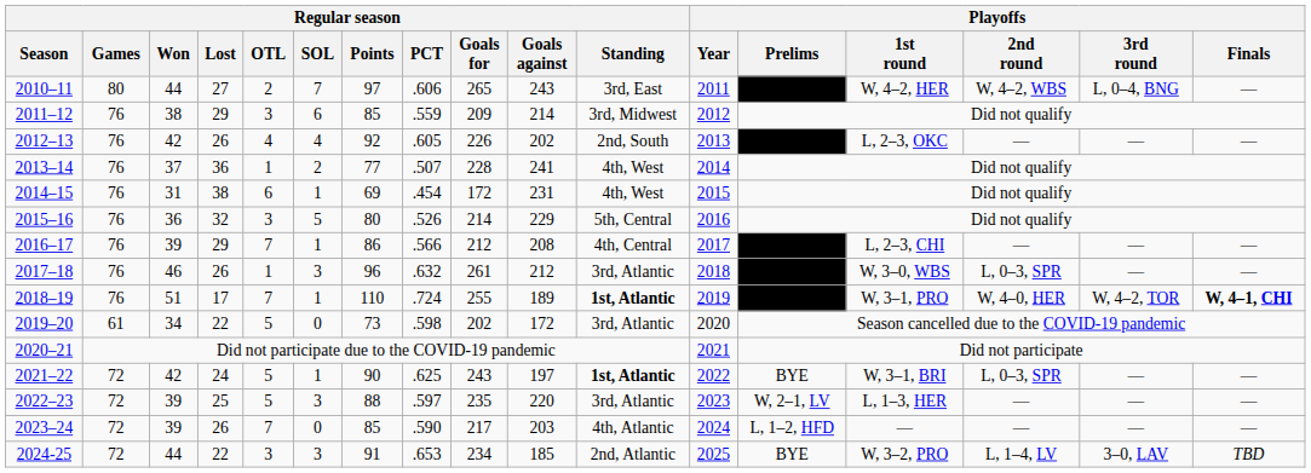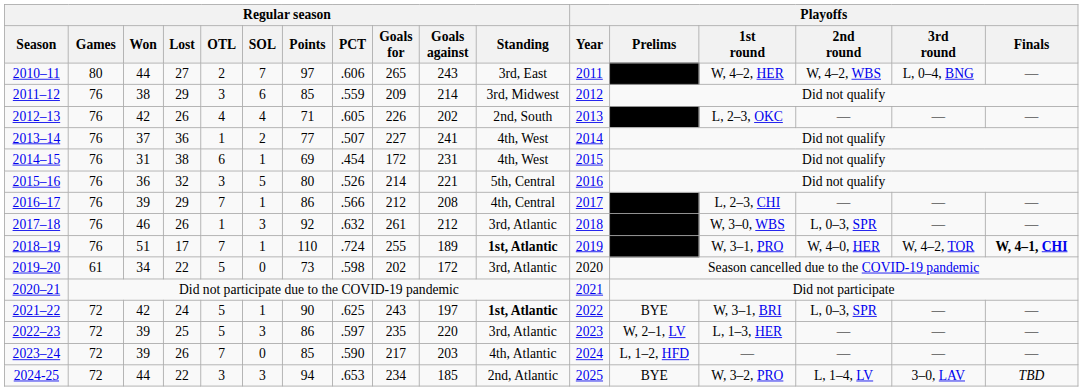 <table class="wikitable" style="width:100%; text-align:center; font-size:100%">
 <tr>
 <th colspan=11>Regular season</th>
 <th colspan=6>Playoffs</th>
 </tr>
 <tr>
 <th>Season</th>
 <th>Games</th>
 <th>Won</th>
 <th>Lost</th>
 <th>OTL</th>
 <th>SOL</th>
 <th>Points</th>
 <th>PCT</th>
 <th>Goals<br>for</th>
 <th>Goals<br>against</th>
 <th>Standing</th>
 <th>Year</th>
 <th>Prelims</th>
 <th>1st<br>round</th>
 <th>2nd<br>round</th>
 <th>3rd<br>round</th>
 <th>Finals</th>
 </tr>
 <tr>
 <td><a href='#'>2010–11</a></td>
 <td>80</td>
 <td>44</td>
 <td>27</td>
 <td>2</td>
 <td>7</td>
 <td>97</td>
 <td>.606</td>
 <td>265</td>
 <td>243</td>
 <td>3rd, East</td>
 <td><a href='#'>2011</a></td>
 <td bgcolor=#000000>—</td>
 <td>W, 4–2, <a href='#'>HER</a></td>
 <td>W, 4–2, <a href='#'>WBS</a></td>
 <td>L, 0–4, <a href='#'>BNG</a></td>
 <td>—</td>
 </tr>
 <tr>
 <td><a href='#'>2011–12</a></td>
 <td>76</td>
 <td>38</td>
 <td>29</td>
 <td>3</td>
 <td>6</td>
 <td>85</td>
 <td>.559</td>
 <td>209</td>
 <td>214</td>
 <td>3rd, Midwest</td>
 <td><a href='#'>2012</a></td>
 <td colspan="5">Did not qualify</td>
 </tr>
 <tr>
 <td><a href='#'>2012–13</a></td>
 <td>76</td>
 <td>42</td>
 <td>26</td>
 <td>4</td>
 <td>4</td>
-<td>92</td>
+<td>71</td>
 <td>.605</td>
 <td>226</td>
 <td>202</td>
 <td>2nd, South</td>
 <td><a href='#'>2013</a></td>
 <td bgcolor=#000000>—</td>
 <td>L, 2–3, <a href='#'>OKC</a></td>
 <td>—</td>
 <td>—</td>
 <td>—</td>
 </tr>
 <tr>
 <td><a href='#'>2013–14</a></td>
 <td>76</td>
 <td>37</td>
 <td>36</td>
 <td>1</td>
 <td>2</td>
 <td>77</td>
 <td>.507</td>
-<td>228</td>
+<td>227</td>
 <td>241</td>
 <td>4th, West</td>
 <td><a href='#'>2014</a></td>
 <td colspan="5">Did not qualify</td>
 </tr>
 <tr>
 <td><a href='#'>2014–15</a></td>
 <td>76</td>
 <td>31</td>
 <td>38</td>
 <td>6</td>
 <td>1</td>
 <td>69</td>
 <td>.454</td>
 <td>172</td>
 <td>231</td>
 <td>4th, West</td>
 <td><a href='#'>2015</a></td>
 <td colspan="5">Did not qualify</td>
 </tr>
 <tr>
 <td><a href='#'>2015–16</a></td>
 <td>76</td>
 <td>36</td>
 <td>32</td>
 <td>3</td>
 <td>5</td>
 <td>80</td>
 <td>.526</td>
 <td>214</td>
-<td>229</td>
+<td>221</td>
 <td>5th, Central</td>
 <td><a href='#'>2016</a></td>
 <td colspan="5">Did not qualify</td>
 </tr>
 <tr>
 <td><a href='#'>2016–17</a></td>
 <td>76</td>
 <td>39</td>
 <td>29</td>
 <td>7</td>
 <td>1</td>
 <td>86</td>
 <td>.566</td>
 <td>212</td>
 <td>208</td>
 <td>4th, Central</td>
 <td><a href='#'>2017</a></td>
 <td bgcolor=#000000>—</td>
 <td>L, 2–3, <a href='#'>CHI</a></td>
 <td>—</td>
 <td>—</td>
 <td>—</td>
 </tr>
 <tr>
 <td><a href='#'>2017–18</a></td>
 <td>76</td>
 <td>46</td>
 <td>26</td>
 <td>1</td>
 <td>3</td>
-<td>96</td>
+<td>92</td>
 <td>.632</td>
 <td>261</td>
 <td>212</td>
 <td>3rd, Atlantic</td>
 <td><a href='#'>2018</a></td>
 <td bgcolor=#000000>—</td>
 <td>W, 3–0, <a href='#'>WBS</a></td>
 <td>L, 0–3, <a href='#'>SPR</a></td>
 <td>—</td>
 <td>—</td>
 </tr>
 <tr>
 <td><a href='#'>2018–19</a></td>
 <td>76</td>
 <td>51</td>
 <td>17</td>
 <td>7</td>
 <td>1</td>
 <td>110</td>
 <td>.724</td>
 <td>255</td>
 <td>189</td>
 <td><strong>1st, Atlantic</strong></td>
 <td><a href='#'>2019</a></td>
 <td bgcolor=#000000>—</td>
 <td>W, 3–1, <a href='#'>PRO</a></td>
 <td>W, 4–0, <a href='#'>HER</a></td>
 <td>W, 4–2, <a href='#'>TOR</a></td>
 <td><strong>W, 4–1, <a href='#'>CHI</a></strong></td>
 </tr>
 <tr>
 <td><a href='#'>2019–20</a></td>
 <td>61</td>
 <td>34</td>
 <td>22</td>
 <td>5</td>
 <td>0</td>
 <td>73</td>
 <td>.598</td>
 <td>202</td>
 <td>172</td>
 <td>3rd, Atlantic</td>
 <td>2020</td>
 <td colspan="5">Season cancelled due to the <a href='#'>COVID-19 pandemic</a></td>
 </tr>
 <tr>
 <td><a href='#'>2020–21</a></td>
 <td colspan="10">Did not participate due to the COVID-19 pandemic</td>
 <td><a href='#'>2021</a></td>
 <td colspan="5">Did not participate</td>
 </tr>
 <tr>
 <td><a href='#'>2021–22</a></td>
 <td>72</td>
 <td>42</td>
 <td>24</td>
 <td>5</td>
 <td>1</td>
 <td>90</td>
 <td>.625</td>
 <td>243</td>
 <td>197</td>
 <td><strong>1st, Atlantic</strong></td>
 <td><a href='#'>2022</a></td>
 <td>BYE</td>
 <td>W, 3–1, <a href='#'>BRI</a></td>
 <td>L, 0–3, <a href='#'>SPR</a></td>
 <td>—</td>
 <td>—</td>
 </tr>
 <tr>
 <td><a href='#'>2022–23</a></td>
 <td>72</td>
 <td>39</td>
 <td>25</td>
 <td>5</td>
 <td>3</td>
-<td>88</td>
+<td>86</td>
 <td>.597</td>
 <td>235</td>
 <td>220</td>
 <td>3rd, Atlantic</td>
 <td><a href='#'>2023</a></td>
 <td>W, 2–1, <a href='#'>LV</a></td>
 <td>L, 1–3, <a href='#'>HER</a></td>
 <td>—</td>
 <td>—</td>
 <td>—</td>
 </tr>
 <tr>
 <td><a href='#'>2023–24</a></td>
 <td>72</td>
 <td>39</td>
 <td>26</td>
 <td>7</td>
 <td>0</td>
 <td>85</td>
 <td>.590</td>
 <td>217</td>
 <td>203</td>
 <td>4th, Atlantic</td>
 <td><a href='#'>2024</a></td>
 <td>L, 1–2, <a href='#'>HFD</a></td>
 <td>—</td>
 <td>—</td>
 <td>—</td>
 <td>—</td>
 </tr>
 <tr>
 <td><a href='#'>2024-25</a></td>
 <td>72</td>
 <td>44</td>
 <td>22</td>
 <td>3</td>
 <td>3</td>
-<td>91</td>
+<td>94</td>
 <td>.653</td>
 <td>234</td>
 <td>185</td>
 <td>2nd, Atlantic</td>
 <td><a href='#'>2025</a></td>
 <td>BYE</td>
 <td>W, 3–2, <a href='#'>PRO</a></td>
 <td>L, 1–4, <a href='#'>LV</a></td>
 <td>3–0, <a href='#'>LAV</a></td>
 <td><em>TBD</em></td>
 </tr>
 </table>
